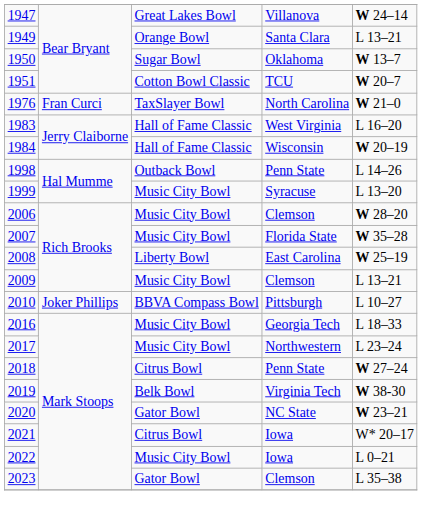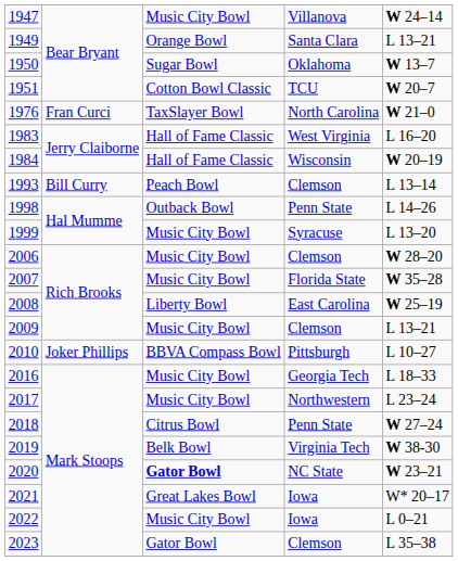 <table class="wikitable">
 <tr>
 </tr>
 <tr>
 <td><a href='#'>1947</a></td>
 <td rowspan="4"><a href='#'>Bear Bryant</a></td>
-<td><a href='#'>Great Lakes Bowl</a></td>
+<td><a href='#'>Music City Bowl</a></td>
 <td><a href='#'>Villanova</a></td>
 <td><strong>W</strong> 24–14</td>
 </tr>
 <tr>
 <td><a href='#'>1949</a></td>
 <td><a href='#'>Orange Bowl</a></td>
 <td><a href='#'>Santa Clara</a></td>
 <td>L 13–21</td>
 </tr>
 <tr>
 <td><a href='#'>1950</a></td>
 <td><a href='#'>Sugar Bowl</a></td>
 <td><a href='#'>Oklahoma</a></td>
 <td><strong>W</strong> 13–7</td>
 </tr>
 <tr>
 <td><a href='#'>1951</a></td>
 <td><a href='#'>Cotton Bowl Classic</a></td>
 <td><a href='#'>TCU</a></td>
 <td><strong>W</strong> 20–7</td>
 </tr>
 <tr>
 <td><a href='#'>1976</a></td>
 <td><a href='#'>Fran Curci</a></td>
 <td><a href='#'>TaxSlayer Bowl</a></td>
 <td><a href='#'>North Carolina</a></td>
 <td><strong>W</strong> 21–0</td>
 </tr>
 <tr>
 <td><a href='#'>1983</a></td>
 <td rowspan="2"><a href='#'>Jerry Claiborne</a></td>
 <td><a href='#'>Hall of Fame Classic</a></td>
 <td><a href='#'>West Virginia</a></td>
 <td>L 16–20</td>
 </tr>
 <tr>
 <td><a href='#'>1984</a></td>
 <td><a href='#'>Hall of Fame Classic</a></td>
 <td><a href='#'>Wisconsin</a></td>
 <td><strong>W</strong> 20–19</td>
+</tr>
+<tr>
+<td><a href='#'>1993</a></td>
+<td><a href='#'>Bill Curry</a></td>
+<td><a href='#'>Peach Bowl</a></td>
+<td><a href='#'>Clemson</a></td>
+<td>L 13–14</td>
 </tr>
 <tr>
 <td><a href='#'>1998</a></td>
 <td rowspan="2"><a href='#'>Hal Mumme</a></td>
 <td><a href='#'>Outback Bowl</a></td>
 <td><a href='#'>Penn State</a></td>
 <td>L 14–26</td>
 </tr>
 <tr>
 <td><a href='#'>1999</a></td>
 <td><a href='#'>Music City Bowl</a></td>
 <td><a href='#'>Syracuse</a></td>
 <td>L 13–20</td>
 </tr>
 <tr>
 <td><a href='#'>2006</a></td>
 <td rowspan="4"><a href='#'>Rich Brooks</a></td>
 <td><a href='#'>Music City Bowl</a></td>
 <td><a href='#'>Clemson</a></td>
 <td><strong>W</strong> 28–20</td>
 </tr>
 <tr>
 <td><a href='#'>2007</a></td>
 <td><a href='#'>Music City Bowl</a></td>
 <td><a href='#'>Florida State</a></td>
 <td><strong>W</strong> 35–28</td>
 </tr>
 <tr>
 <td><a href='#'>2008</a></td>
 <td><a href='#'>Liberty Bowl</a></td>
 <td><a href='#'>East Carolina</a></td>
 <td><strong>W</strong> 25–19</td>
 </tr>
 <tr>
 <td><a href='#'>2009</a></td>
 <td><a href='#'>Music City Bowl</a></td>
 <td><a href='#'>Clemson</a></td>
 <td>L 13–21</td>
 </tr>
 <tr>
 <td><a href='#'>2010</a></td>
 <td><a href='#'>Joker Phillips</a></td>
 <td><a href='#'>BBVA Compass Bowl</a></td>
 <td><a href='#'>Pittsburgh</a></td>
 <td>L 10–27</td>
 </tr>
 <tr>
 <td><a href='#'>2016</a></td>
 <td rowspan="8"><a href='#'>Mark Stoops</a></td>
 <td><a href='#'>Music City Bowl</a></td>
 <td><a href='#'>Georgia Tech</a></td>
 <td>L 18–33</td>
 </tr>
 <tr>
 <td><a href='#'>2017</a></td>
 <td><a href='#'>Music City Bowl</a></td>
 <td><a href='#'>Northwestern</a></td>
 <td>L 23–24</td>
 </tr>
 <tr>
 <td><a href='#'>2018</a></td>
 <td><a href='#'>Citrus Bowl</a></td>
 <td><a href='#'>Penn State</a></td>
 <td><strong>W</strong> 27–24</td>
 </tr>
 <tr>
 <td><a href='#'>2019</a></td>
 <td><a href='#'>Belk Bowl</a></td>
 <td><a href='#'>Virginia Tech</a></td>
 <td><strong>W</strong> 38-30</td>
 </tr>
 <tr>
 <td><a href='#'>2020</a></td>
-<td><a href='#'>Gator Bowl</a></td>
+<td><strong><a href='#'>Gator Bowl</a></strong></td>
 <td><a href='#'>NC State</a></td>
 <td><strong>W</strong> 23–21</td>
 </tr>
 <tr>
 <td><a href='#'>2021</a></td>
-<td><a href='#'>Citrus Bowl</a></td>
+<td><a href='#'>Great Lakes Bowl</a></td>
 <td><a href='#'>Iowa</a></td>
 <td>W* 20–17</td>
 </tr>
 <tr>
 <td><a href='#'>2022</a></td>
 <td><a href='#'>Music City Bowl</a></td>
 <td><a href='#'>Iowa</a></td>
 <td>L 0–21</td>
 </tr>
 <tr>
 <td><a href='#'>2023</a></td>
 <td><a href='#'>Gator Bowl</a></td>
 <td><a href='#'>Clemson</a></td>
 <td>L 35–38</td>
 </tr>
 <tr>
 </tr>
 </table>
